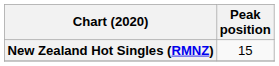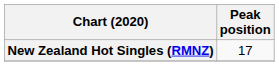 <table class="wikitable sortable plainrowheaders" style="text-align:center">
 <tr>
 <th scope="col">Chart (2020)</th>
 <th scope="col">Peak<br>position</th>
 </tr>
 <tr>
 <th scope="row">New Zealand Hot Singles (<a href='#'>RMNZ</a>)</th>
-<td>15</td>
+<td>17</td>
 </tr>
 <tr>
 </tr>
 <tr>
 </tr>
 </table>
